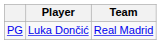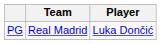 <table class="wikitable">
 <tr>
 <th align="center"></th>
+<th align="center">Team</th>
 <th align="center">Player</th>
-<th align="center">Team</th>
 </tr>
 <tr>
 <td align=center><a href='#'>PG</a></td>
+<td><a href='#'>Real Madrid</a></td>
 <td> <a href='#'>Luka Dončić</a></td>
-<td><a href='#'>Real Madrid</a></td>
 </tr>
 </table>
